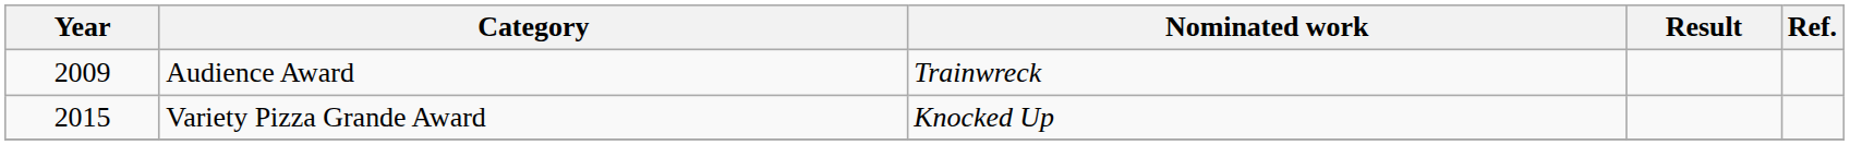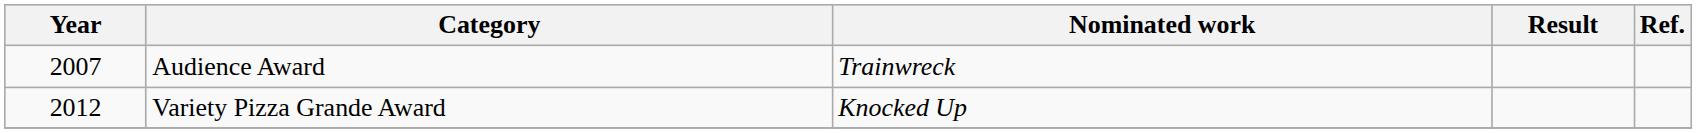 <table class=wikitable>
 <tr>
 <th scope="col" style="width:5em;">Year</th>
 <th scope="col" style="width:26em;">Category</th>
 <th scope="col" style="width:25em;">Nominated work</th>
 <th scope="col" style="width:5em;">Result</th>
 <th>Ref.</th>
 </tr>
 <tr>
-<td style="text-align:center;">2009</td>
+<td style="text-align:center;">2007</td>
 <td>Audience Award</td>
 <td><em>Trainwreck</em></td>
 <td></td>
 <td></td>
 </tr>
 <tr>
-<td style="text-align:center;">2015</td>
+<td style="text-align:center;">2012</td>
 <td>Variety Pizza Grande Award</td>
 <td><em>Knocked Up</em></td>
 <td></td>
 <td></td>
 </tr>
 <tr>
 </tr>
 </table>
